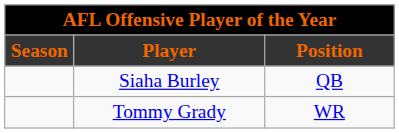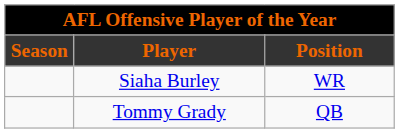 <table class="wikitable sortable" style="text-align:center">
 <tr>
 <td colspan="4" style="background:#000; color:#e60;"><strong>AFL Offensive Player of the Year</strong></td>
 </tr>
 <tr>
 <th style="width:50px; background:#333; color:#e60;">Season</th>
 <th style="width:150px; background:#333; color:#e60;">Player</th>
 <th style="width:100px; background:#333; color:#e60;">Position</th>
 </tr>
 <tr>
 <td></td>
 <td><a href='#'>Siaha Burley</a></td>
-<td><a href='#'>QB</a></td>
+<td><a href='#'>WR</a></td>
 </tr>
 <tr>
 <td></td>
 <td><a href='#'>Tommy Grady</a></td>
-<td><a href='#'>WR</a></td>
+<td><a href='#'>QB</a></td>
 </tr>
 </table>
